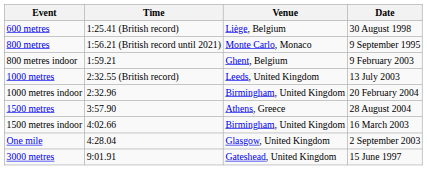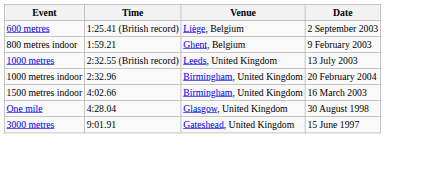 <table class="wikitable" style="font-size:95%;">
 <tr>
 <th>Event</th>
 <th>Time</th>
 <th>Venue</th>
 <th>Date</th>
 </tr>
 <tr>
 <td><a href='#'>600 metres</a></td>
 <td>1:25.41 (British record)</td>
 <td><a href='#'>Liège</a>, Belgium</td>
-<td>30 August 1998</td>
-</tr>
-<tr>
-<td><a href='#'>800 metres</a></td>
-<td>1:56.21 (British record until 2021)</td>
-<td><a href='#'>Monte Carlo</a>, Monaco</td>
-<td>9 September 1995</td>
+<td>2 September 2003</td>
 </tr>
 <tr>
 <td>800 metres indoor</td>
 <td>1:59.21</td>
 <td><a href='#'>Ghent</a>, Belgium</td>
 <td>9 February 2003</td>
 </tr>
 <tr>
 <td><a href='#'>1000 metres</a></td>
 <td>2:32.55 (British record)</td>
 <td><a href='#'>Leeds</a>, United Kingdom</td>
 <td>13 July 2003</td>
 </tr>
 <tr>
 <td>1000 metres indoor</td>
 <td>2:32.96</td>
 <td><a href='#'>Birmingham</a>, United Kingdom</td>
 <td>20 February 2004</td>
 </tr>
 <tr>
-<td><a href='#'>1500 metres</a></td>
-<td>3:57.90</td>
-<td><a href='#'>Athens</a>, Greece</td>
-<td>28 August 2004</td>
-</tr>
-<tr>
 <td>1500 metres indoor</td>
 <td>4:02.66</td>
 <td><a href='#'>Birmingham</a>, United Kingdom</td>
 <td>16 March 2003</td>
 </tr>
 <tr>
 <td><a href='#'>One mile</a></td>
 <td>4:28.04</td>
 <td><a href='#'>Glasgow</a>, United Kingdom</td>
-<td>2 September 2003</td>
+<td>30 August 1998</td>
 </tr>
 <tr>
 <td><a href='#'>3000 metres</a></td>
 <td>9:01.91</td>
 <td><a href='#'>Gateshead</a>, United Kingdom</td>
 <td>15 June 1997</td>
 </tr>
 </table>
